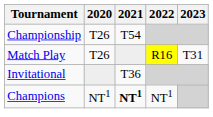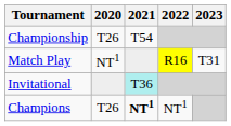 <table class="wikitable" style="text-align:center;">
 <tr>
 <th>Tournament</th>
 <th>2020</th>
 <th>2021</th>
 <th>2022</th>
 <th>2023</th>
 </tr>
 <tr>
 <td align="left"><a href='#'>Championship</a></td>
 <td>T26</td>
 <td>T54</td>
 <td colspan=2 style="background:#D3D3D3;"></td>
 </tr>
 <tr>
 <td align="left"><a href='#'>Match Play</a></td>
-<td>T26</td>
+<td>NT<sup>1</sup></td>
 <td style="background:#eeeeee;"></td>
 <td style="background:yellow;">R16</td>
 <td>T31</td>
 </tr>
 <tr>
 <td align="left"><a href='#'>Invitational</a></td>
 <td style="background:#eeeeee;"></td>
-<td>T36</td>
+<td style="background: paleturquoise;">T36</td>
 <td colspan=2 style="background:#D3D3D3;"></td>
 </tr>
 <tr>
 <td align="left"><a href='#'>Champions</a></td>
-<td>NT<sup>1</sup></td>
+<td>T26</td>
 <td><strong>NT<sup>1</sup></strong></td>
 <td>NT<sup>1</sup></td>
 <td colspan=1 style="background:#D3D3D3;"></td>
 </tr>
 </table>
